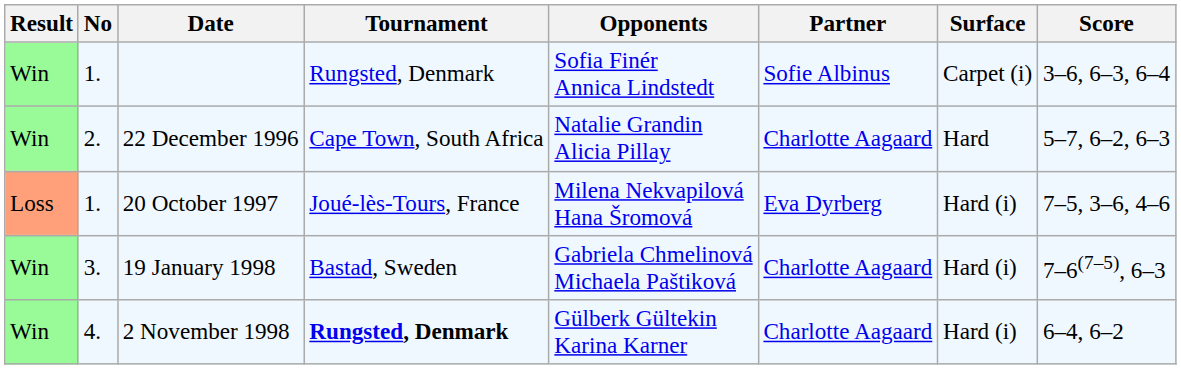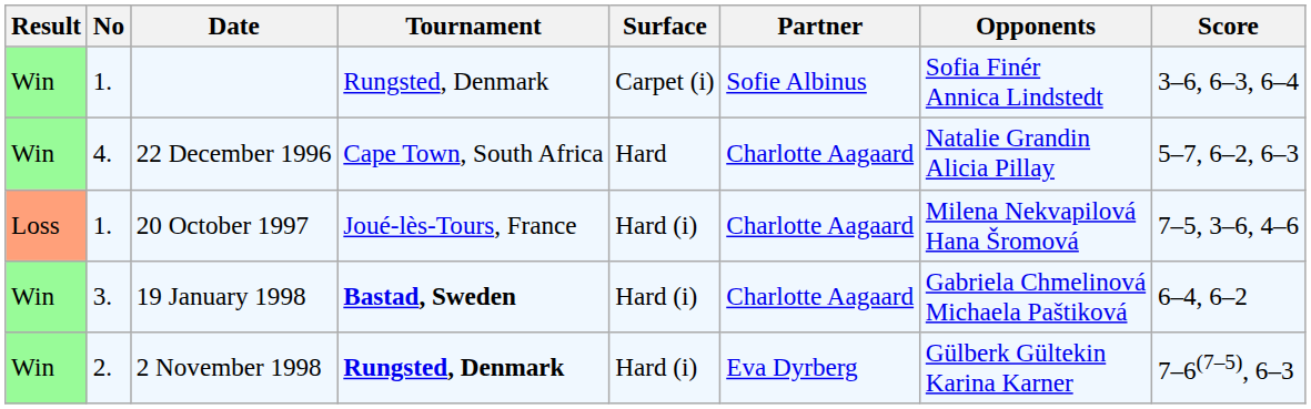 <table class="sortable wikitable" style="font-size:97%;">
 <tr>
 <th>Result</th>
 <th>No</th>
 <th>Date</th>
 <th>Tournament</th>
+<th>Surface</th>
+<th>Partner</th>
 <th>Opponents</th>
-<th>Partner</th>
-<th>Surface</th>
 <th>Score</th>
 </tr>
 <tr style="background:#f0f8ff;">
 <td style="background:#98fb98;">Win</td>
 <td>1.</td>
 <td></td>
 <td><a href='#'>Rungsted</a>, Denmark</td>
+<td>Carpet (i)</td>
+<td> <a href='#'>Sofie Albinus</a></td>
 <td> <a href='#'>Sofia Finér</a> <br>  <a href='#'>Annica Lindstedt</a></td>
-<td> <a href='#'>Sofie Albinus</a></td>
-<td>Carpet (i)</td>
 <td>3–6, 6–3, 6–4</td>
 </tr>
 <tr style="background:#f0f8ff;">
 <td style="background:#98fb98;">Win</td>
-<td>2.</td>
+<td>4.</td>
 <td>22 December 1996</td>
 <td><a href='#'>Cape Town</a>, South Africa</td>
+<td>Hard</td>
+<td> <a href='#'>Charlotte Aagaard</a></td>
 <td> <a href='#'>Natalie Grandin</a> <br>  <a href='#'>Alicia Pillay</a></td>
-<td> <a href='#'>Charlotte Aagaard</a></td>
-<td>Hard</td>
 <td>5–7, 6–2, 6–3</td>
 </tr>
 <tr style="background:#f0f8ff;">
 <td style="background:#ffa07a;">Loss</td>
 <td>1.</td>
 <td>20 October 1997</td>
 <td><a href='#'>Joué-lès-Tours</a>, France</td>
+<td>Hard (i)</td>
+<td> <a href='#'>Charlotte Aagaard</a></td>
 <td> <a href='#'>Milena Nekvapilová</a> <br>  <a href='#'>Hana Šromová</a></td>
-<td> <a href='#'>Eva Dyrberg</a></td>
-<td>Hard (i)</td>
 <td>7–5, 3–6, 4–6</td>
 </tr>
 <tr style="background:#f0f8ff;">
 <td style="background:#98fb98;">Win</td>
 <td>3.</td>
 <td>19 January 1998</td>
-<td><a href='#'>Bastad</a>, Sweden</td>
+<td><strong><a href='#'>Bastad</a>, Sweden</strong></td>
+<td>Hard (i)</td>
+<td> <a href='#'>Charlotte Aagaard</a></td>
 <td> <a href='#'>Gabriela Chmelinová</a> <br>  <a href='#'>Michaela Paštiková</a></td>
-<td> <a href='#'>Charlotte Aagaard</a></td>
-<td>Hard (i)</td>
-<td>7–6<sup>(7–5)</sup>, 6–3</td>
+<td>6–4, 6–2</td>
 </tr>
 <tr bgcolor=f0f8ff>
 <td style="background:#98fb98;">Win</td>
-<td>4.</td>
+<td>2.</td>
 <td>2 November 1998</td>
 <td><strong><a href='#'>Rungsted</a>, Denmark</strong></td>
+<td>Hard (i)</td>
+<td> <a href='#'>Eva Dyrberg</a></td>
 <td> <a href='#'>Gülberk Gültekin</a> <br>  <a href='#'>Karina Karner</a></td>
-<td> <a href='#'>Charlotte Aagaard</a></td>
-<td>Hard (i)</td>
-<td>6–4, 6–2</td>
+<td>7–6<sup>(7–5)</sup>, 6–3</td>
 </tr>
 </table>
